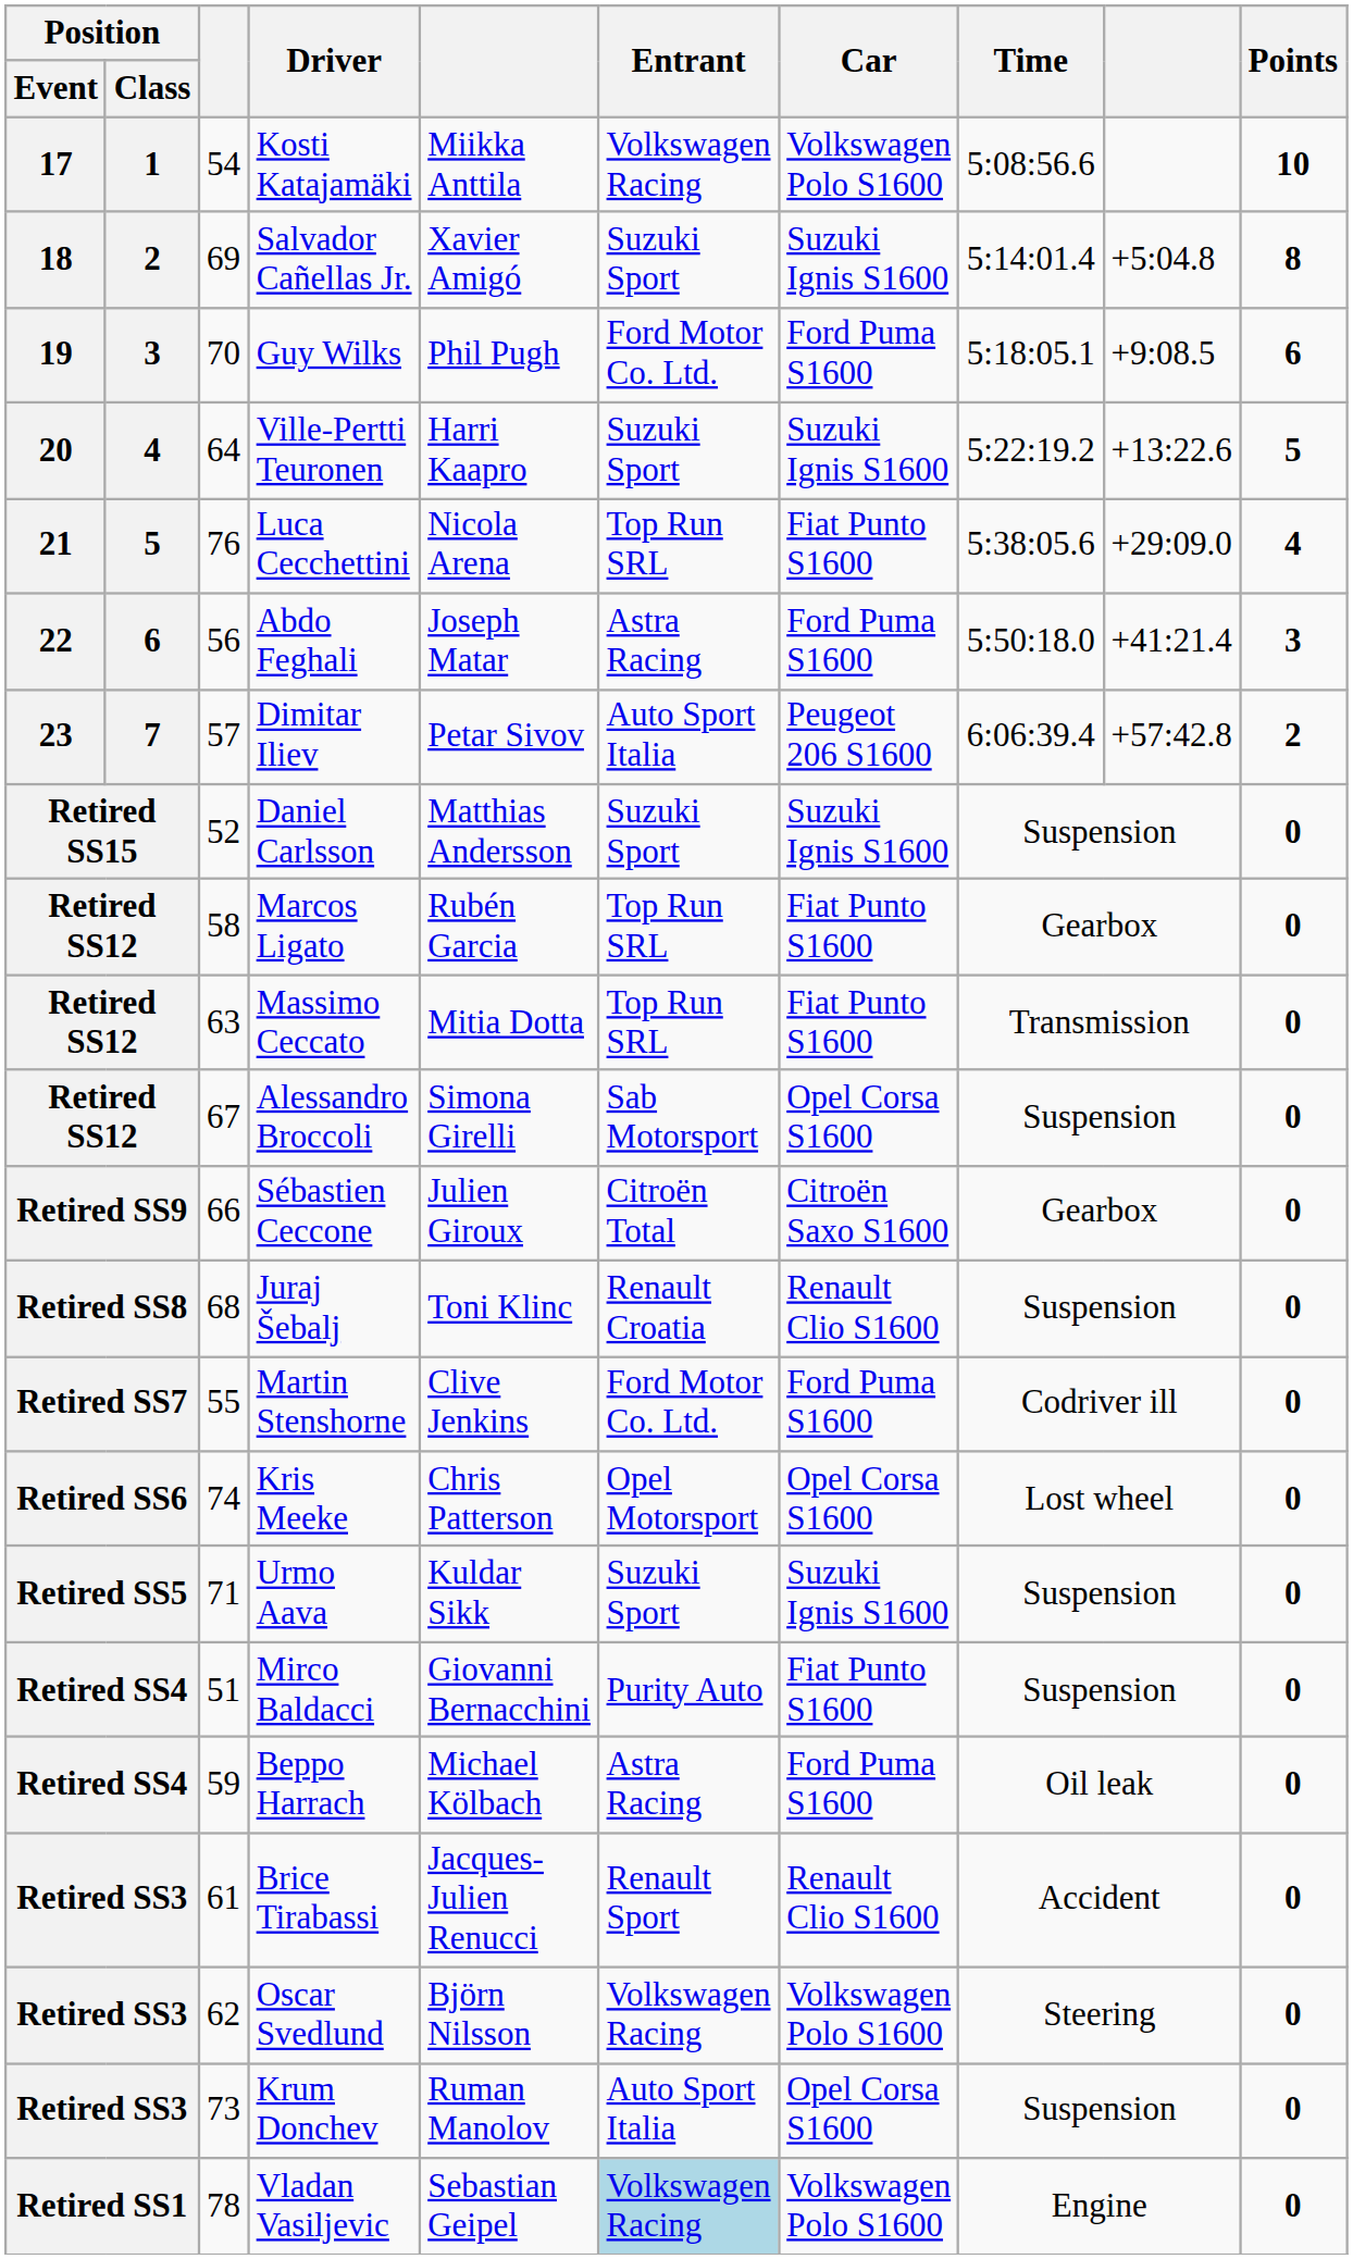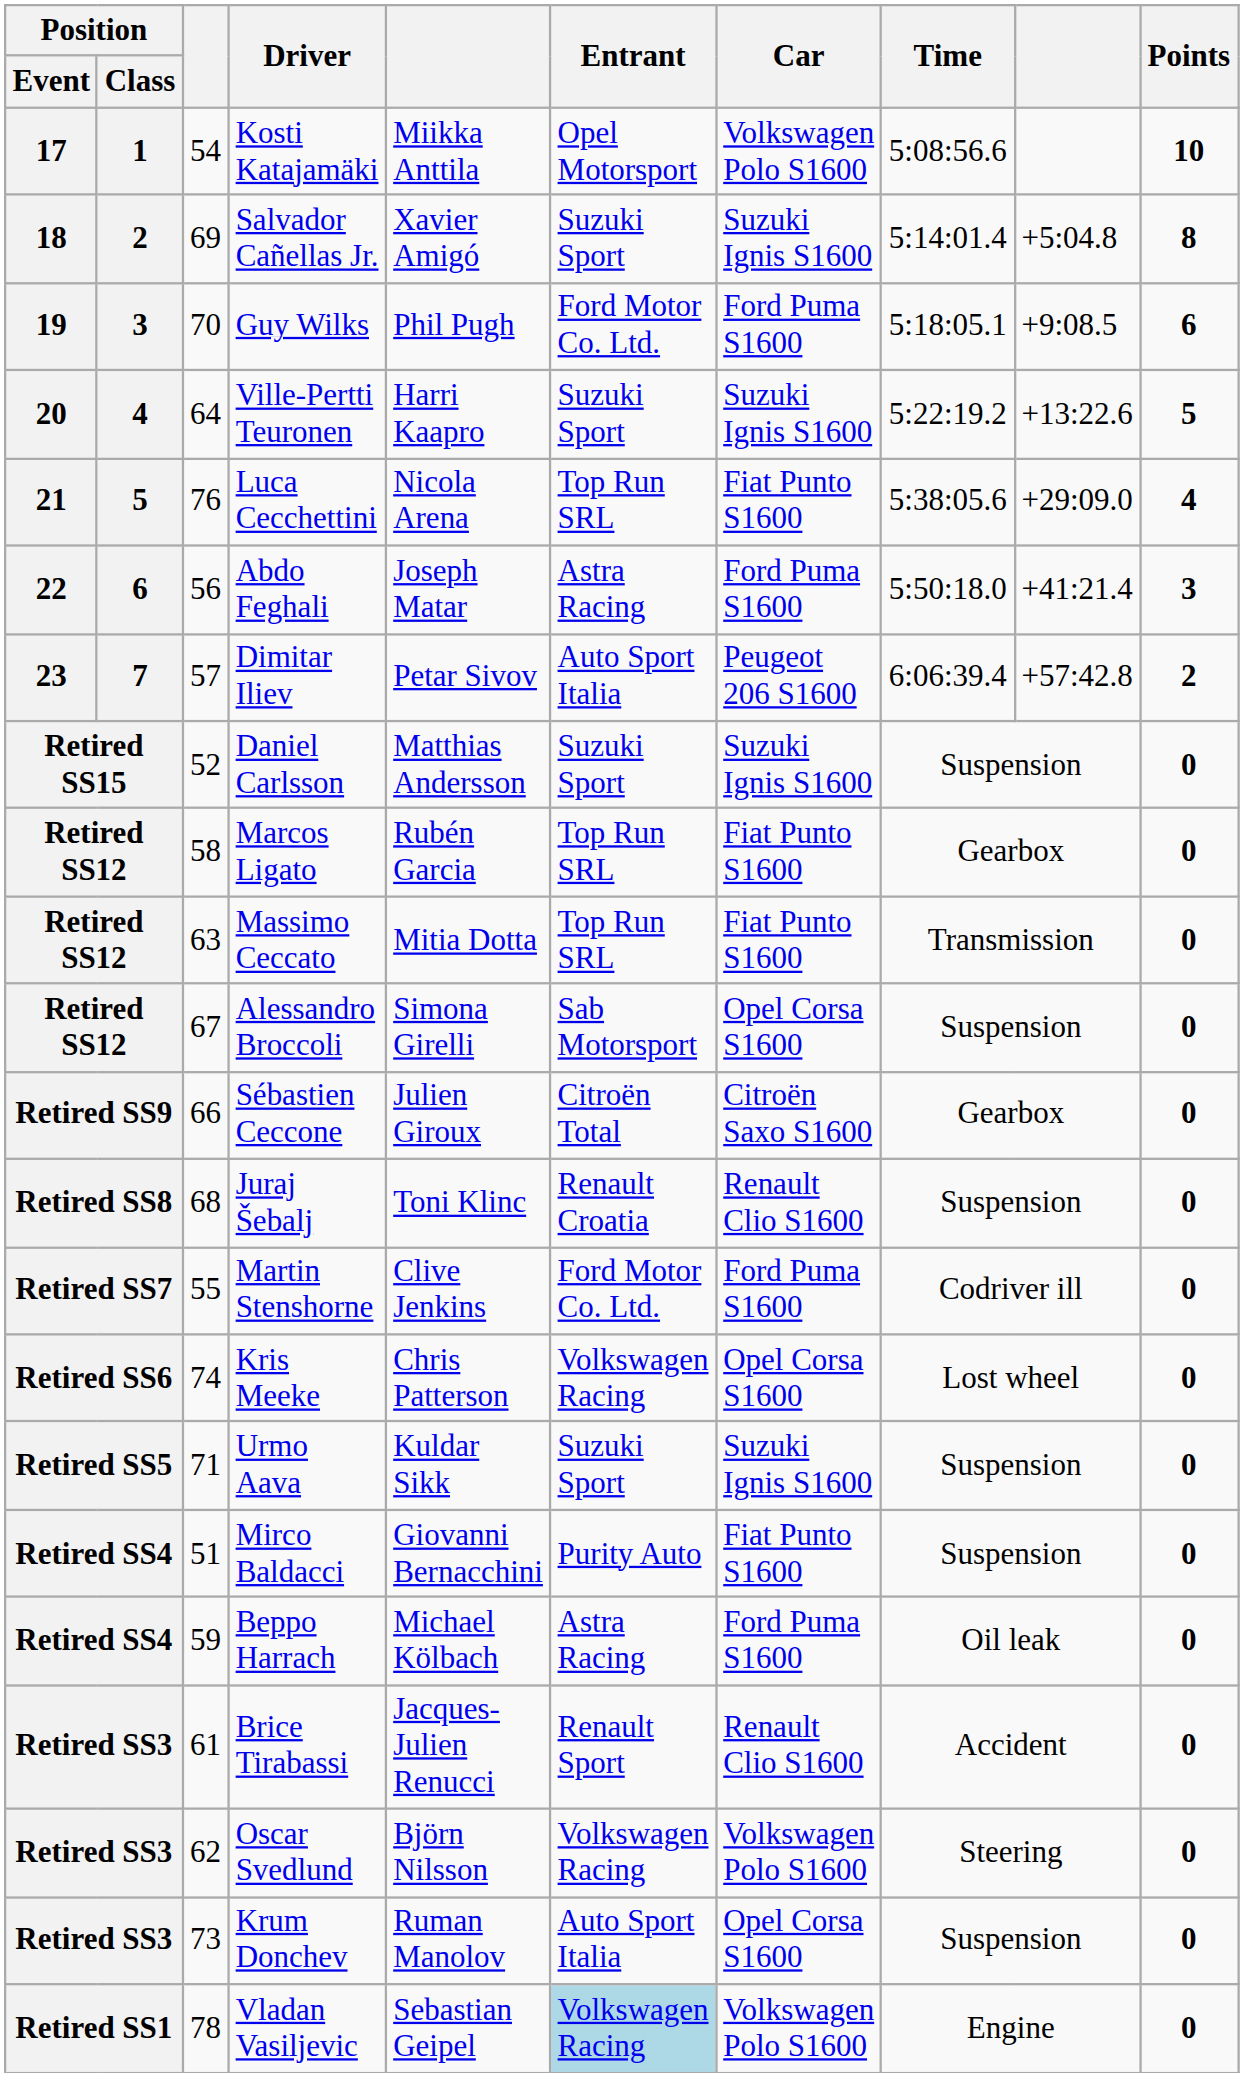 <table class="wikitable" width=85% style="font-size: 85%;">
 <tr>
 <th colspan="2">Position</th>
 <th rowspan="2"></th>
 <th rowspan="2">Driver</th>
 <th rowspan="2"></th>
 <th rowspan="2">Entrant</th>
 <th rowspan="2">Car</th>
 <th rowspan="2">Time</th>
 <th rowspan="2"></th>
 <th rowspan="2">Points</th>
 </tr>
 <tr>
 <th>Event</th>
 <th>Class</th>
 </tr>
 <tr>
 <th>17</th>
 <th>1</th>
 <td align="center">54</td>
 <td> <a href='#'>Kosti Katajamäki</a></td>
 <td> <a href='#'>Miikka Anttila</a></td>
-<td> <a href='#'>Volkswagen Racing</a></td>
+<td> <a href='#'>Opel Motorsport</a></td>
 <td><a href='#'>Volkswagen Polo S1600</a></td>
 <td>5:08:56.6</td>
 <td></td>
 <td align="center"><strong>10</strong></td>
 </tr>
 <tr>
 <th>18</th>
 <th>2</th>
 <td align="center">69</td>
 <td> <a href='#'>Salvador Cañellas Jr.</a></td>
 <td> <a href='#'>Xavier Amigó</a></td>
 <td> <a href='#'>Suzuki Sport</a></td>
 <td><a href='#'>Suzuki Ignis S1600</a></td>
 <td>5:14:01.4</td>
 <td>+5:04.8</td>
 <td align="center"><strong>8</strong></td>
 </tr>
 <tr>
 <th>19</th>
 <th>3</th>
 <td align="center">70</td>
 <td> <a href='#'>Guy Wilks</a></td>
 <td> <a href='#'>Phil Pugh</a></td>
 <td> <a href='#'>Ford Motor Co. Ltd.</a></td>
 <td><a href='#'>Ford Puma S1600</a></td>
 <td>5:18:05.1</td>
 <td>+9:08.5</td>
 <td align="center"><strong>6</strong></td>
 </tr>
 <tr>
 <th>20</th>
 <th>4</th>
 <td align="center">64</td>
 <td> <a href='#'>Ville-Pertti Teuronen</a></td>
 <td> <a href='#'>Harri Kaapro</a></td>
 <td> <a href='#'>Suzuki Sport</a></td>
 <td><a href='#'>Suzuki Ignis S1600</a></td>
 <td>5:22:19.2</td>
 <td>+13:22.6</td>
 <td align="center"><strong>5</strong></td>
 </tr>
 <tr>
 <th>21</th>
 <th>5</th>
 <td align="center">76</td>
 <td> <a href='#'>Luca Cecchettini</a></td>
 <td> <a href='#'>Nicola Arena</a></td>
 <td> <a href='#'>Top Run SRL</a></td>
 <td><a href='#'>Fiat Punto S1600</a></td>
 <td>5:38:05.6</td>
 <td>+29:09.0</td>
 <td align="center"><strong>4</strong></td>
 </tr>
 <tr>
 <th>22</th>
 <th>6</th>
 <td align="center">56</td>
 <td> <a href='#'>Abdo Feghali</a></td>
 <td> <a href='#'>Joseph Matar</a></td>
 <td> <a href='#'>Astra Racing</a></td>
 <td><a href='#'>Ford Puma S1600</a></td>
 <td>5:50:18.0</td>
 <td>+41:21.4</td>
 <td align="center"><strong>3</strong></td>
 </tr>
 <tr>
 <th>23</th>
 <th>7</th>
 <td align="center">57</td>
 <td> <a href='#'>Dimitar Iliev</a></td>
 <td> <a href='#'>Petar Sivov</a></td>
 <td> <a href='#'>Auto Sport Italia</a></td>
 <td><a href='#'>Peugeot 206 S1600</a></td>
 <td>6:06:39.4</td>
 <td>+57:42.8</td>
 <td align="center"><strong>2</strong></td>
 </tr>
 <tr>
 <th colspan="2">Retired SS15</th>
 <td align="center">52</td>
 <td> <a href='#'>Daniel Carlsson</a></td>
 <td> <a href='#'>Matthias Andersson</a></td>
 <td> <a href='#'>Suzuki Sport</a></td>
 <td><a href='#'>Suzuki Ignis S1600</a></td>
 <td align="center" colspan="2">Suspension</td>
 <td align="center"><strong>0</strong></td>
 </tr>
 <tr>
 <th colspan="2">Retired SS12</th>
 <td align="center">58</td>
 <td> <a href='#'>Marcos Ligato</a></td>
 <td> <a href='#'>Rubén Garcia</a></td>
 <td> <a href='#'>Top Run SRL</a></td>
 <td><a href='#'>Fiat Punto S1600</a></td>
 <td align="center" colspan="2">Gearbox</td>
 <td align="center"><strong>0</strong></td>
 </tr>
 <tr>
 <th colspan="2">Retired SS12</th>
 <td align="center">63</td>
 <td> <a href='#'>Massimo Ceccato</a></td>
 <td> <a href='#'>Mitia Dotta</a></td>
 <td> <a href='#'>Top Run SRL</a></td>
 <td><a href='#'>Fiat Punto S1600</a></td>
 <td align="center" colspan="2">Transmission</td>
 <td align="center"><strong>0</strong></td>
 </tr>
 <tr>
 <th colspan="2">Retired SS12</th>
 <td align="center">67</td>
 <td> <a href='#'>Alessandro Broccoli</a></td>
 <td> <a href='#'>Simona Girelli</a></td>
 <td> <a href='#'>Sab Motorsport</a></td>
 <td><a href='#'>Opel Corsa S1600</a></td>
 <td align="center" colspan="2">Suspension</td>
 <td align="center"><strong>0</strong></td>
 </tr>
 <tr>
 <th colspan="2">Retired SS9</th>
 <td align="center">66</td>
 <td> <a href='#'>Sébastien Ceccone</a></td>
 <td> <a href='#'>Julien Giroux</a></td>
 <td> <a href='#'>Citroën Total</a></td>
 <td><a href='#'>Citroën Saxo S1600</a></td>
 <td align="center" colspan="2">Gearbox</td>
 <td align="center"><strong>0</strong></td>
 </tr>
 <tr>
 <th colspan="2">Retired SS8</th>
 <td align="center">68</td>
 <td> <a href='#'>Juraj Šebalj</a></td>
 <td> <a href='#'>Toni Klinc</a></td>
 <td> <a href='#'>Renault Croatia</a></td>
 <td><a href='#'>Renault Clio S1600</a></td>
 <td align="center" colspan="2">Suspension</td>
 <td align="center"><strong>0</strong></td>
 </tr>
 <tr>
 <th colspan="2">Retired SS7</th>
 <td align="center">55</td>
 <td> <a href='#'>Martin Stenshorne</a></td>
 <td> <a href='#'>Clive Jenkins</a></td>
 <td> <a href='#'>Ford Motor Co. Ltd.</a></td>
 <td><a href='#'>Ford Puma S1600</a></td>
 <td align="center" colspan="2">Codriver ill</td>
 <td align="center"><strong>0</strong></td>
 </tr>
 <tr>
 <th colspan="2">Retired SS6</th>
 <td align="center">74</td>
 <td> <a href='#'>Kris Meeke</a></td>
 <td> <a href='#'>Chris Patterson</a></td>
-<td> <a href='#'>Opel Motorsport</a></td>
+<td> <a href='#'>Volkswagen Racing</a></td>
 <td><a href='#'>Opel Corsa S1600</a></td>
 <td align="center" colspan="2">Lost wheel</td>
 <td align="center"><strong>0</strong></td>
 </tr>
 <tr>
 <th colspan="2">Retired SS5</th>
 <td align="center">71</td>
 <td> <a href='#'>Urmo Aava</a></td>
 <td> <a href='#'>Kuldar Sikk</a></td>
 <td> <a href='#'>Suzuki Sport</a></td>
 <td><a href='#'>Suzuki Ignis S1600</a></td>
 <td align="center" colspan="2">Suspension</td>
 <td align="center"><strong>0</strong></td>
 </tr>
 <tr>
 <th colspan="2">Retired SS4</th>
 <td align="center">51</td>
 <td> <a href='#'>Mirco Baldacci</a></td>
 <td> <a href='#'>Giovanni Bernacchini</a></td>
 <td> <a href='#'>Purity Auto</a></td>
 <td><a href='#'>Fiat Punto S1600</a></td>
 <td align="center" colspan="2">Suspension</td>
 <td align="center"><strong>0</strong></td>
 </tr>
 <tr>
 <th colspan="2">Retired SS4</th>
 <td align="center">59</td>
 <td> <a href='#'>Beppo Harrach</a></td>
 <td> <a href='#'>Michael Kölbach</a></td>
 <td> <a href='#'>Astra Racing</a></td>
 <td><a href='#'>Ford Puma S1600</a></td>
 <td align="center" colspan="2">Oil leak</td>
 <td align="center"><strong>0</strong></td>
 </tr>
 <tr>
 <th colspan="2">Retired SS3</th>
 <td align="center">61</td>
 <td> <a href='#'>Brice Tirabassi</a></td>
 <td> <a href='#'>Jacques-Julien Renucci</a></td>
 <td> <a href='#'>Renault Sport</a></td>
 <td><a href='#'>Renault Clio S1600</a></td>
 <td align="center" colspan="2">Accident</td>
 <td align="center"><strong>0</strong></td>
 </tr>
 <tr>
 <th colspan="2">Retired SS3</th>
 <td align="center">62</td>
 <td> <a href='#'>Oscar Svedlund</a></td>
 <td> <a href='#'>Björn Nilsson</a></td>
 <td> <a href='#'>Volkswagen Racing</a></td>
 <td><a href='#'>Volkswagen Polo S1600</a></td>
 <td align="center" colspan="2">Steering</td>
 <td align="center"><strong>0</strong></td>
 </tr>
 <tr>
 <th colspan="2">Retired SS3</th>
 <td align="center">73</td>
 <td> <a href='#'>Krum Donchev</a></td>
 <td> <a href='#'>Ruman Manolov</a></td>
 <td> <a href='#'>Auto Sport Italia</a></td>
 <td><a href='#'>Opel Corsa S1600</a></td>
 <td align="center" colspan="2">Suspension</td>
 <td align="center"><strong>0</strong></td>
 </tr>
 <tr>
 <th colspan="2">Retired SS1</th>
 <td align="center">78</td>
 <td> <a href='#'>Vladan Vasiljevic</a></td>
 <td> <a href='#'>Sebastian Geipel</a></td>
 <td style="background: lightblue;"> <a href='#'>Volkswagen Racing</a></td>
 <td><a href='#'>Volkswagen Polo S1600</a></td>
 <td align="center" colspan="2">Engine</td>
 <td align="center"><strong>0</strong></td>
 </tr>
 <tr>
 </tr>
 </table>
